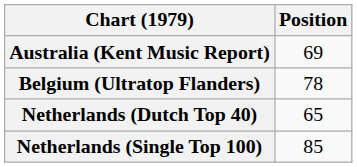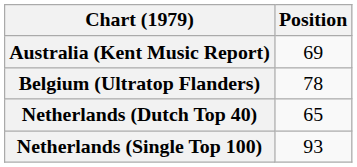 <table class="wikitable sortable plainrowheaders" style="text-align:center">
 <tr>
 <th scope="col">Chart (1979)</th>
 <th scope="col">Position</th>
 </tr>
 <tr>
 <th scope="row">Australia (Kent Music Report)</th>
 <td>69</td>
 </tr>
 <tr>
 <th scope="row">Belgium (Ultratop Flanders)</th>
 <td>78</td>
 </tr>
 <tr>
 <th scope="row">Netherlands (Dutch Top 40)</th>
 <td>65</td>
 </tr>
 <tr>
 <th scope="row">Netherlands (Single Top 100)</th>
-<td>85</td>
+<td>93</td>
 </tr>
 </table>
